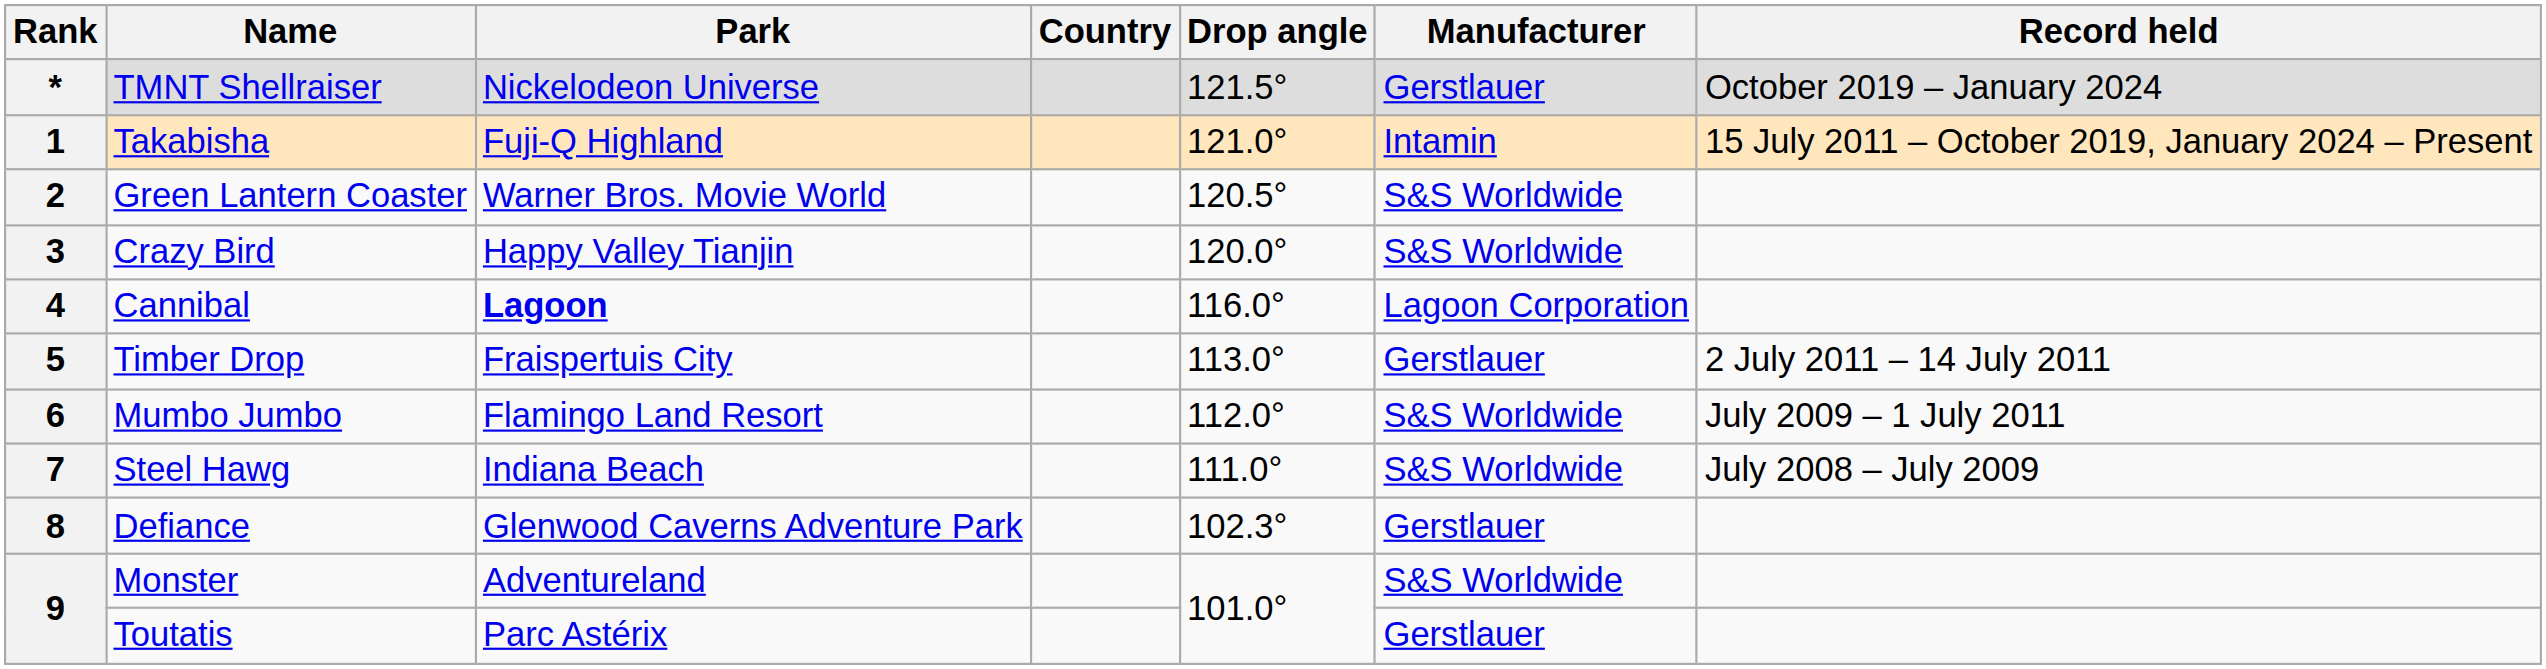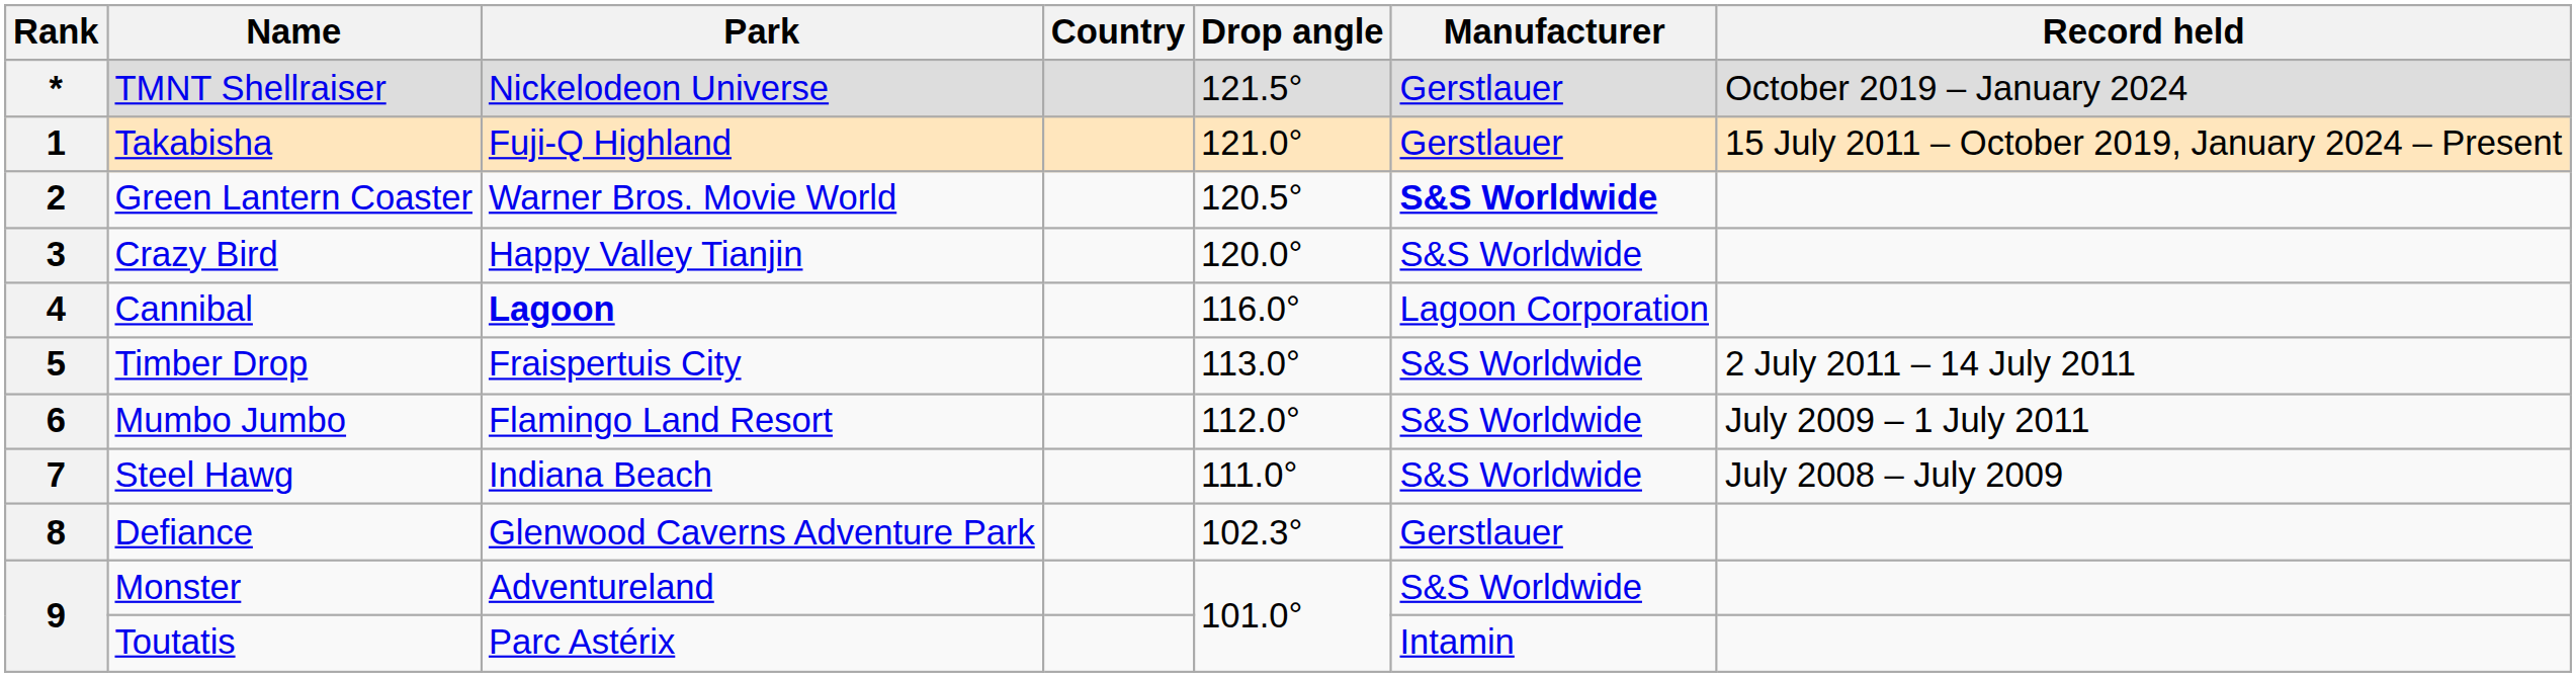 <table class="wikitable sortable">
 <tr>
 <th data-sort-type="number" scope="col">Rank</th>
 <th scope="col">Name</th>
 <th scope="col">Park</th>
 <th scope="col">Country</th>
 <th scope="col">Drop angle</th>
 <th scope="col">Manufacturer</th>
 <th scope="col">Record held</th>
 </tr>
 <tr style="background-color: #DDDDDD">
 <th data-sort-value="6.5">*</th>
 <td><a href='#'>TMNT Shellraiser</a></td>
 <td><a href='#'>Nickelodeon Universe</a></td>
 <td></td>
 <td>121.5°</td>
 <td><a href='#'>Gerstlauer</a></td>
 <td data-sort-value="2019–10">October 2019 – January 2024</td>
 </tr>
 <tr style="background-color: #FFE6BD">
 <th>1</th>
 <td><a href='#'>Takabisha</a></td>
 <td><a href='#'>Fuji-Q Highland</a></td>
 <td></td>
 <td>121.0°</td>
-<td><a href='#'>Intamin</a></td>
+<td><a href='#'>Gerstlauer</a></td>
 <td data-sort-value="2011–07-15">15 July 2011 – October 2019, January 2024 – Present</td>
 </tr>
 <tr>
 <th>2</th>
 <td><a href='#'>Green Lantern Coaster</a></td>
 <td><a href='#'>Warner Bros. Movie World</a></td>
 <td></td>
 <td>120.5°</td>
-<td><a href='#'>S&S Worldwide</a></td>
+<td><strong><a href='#'>S&S Worldwide</a></strong></td>
 <td></td>
 </tr>
 <tr>
 <th>3</th>
 <td><a href='#'>Crazy Bird</a></td>
 <td><a href='#'>Happy Valley Tianjin</a></td>
 <td></td>
 <td>120.0°</td>
 <td><a href='#'>S&S Worldwide</a></td>
 <td></td>
 </tr>
 <tr>
 <th>4</th>
 <td><a href='#'>Cannibal</a></td>
 <td><strong><a href='#'>Lagoon</a></strong></td>
 <td></td>
 <td>116.0°</td>
 <td><a href='#'>Lagoon Corporation</a></td>
 <td></td>
 </tr>
 <tr>
 <th>5</th>
 <td><a href='#'>Timber Drop</a></td>
 <td><a href='#'>Fraispertuis City</a></td>
 <td></td>
 <td>113.0°</td>
-<td><a href='#'>Gerstlauer</a></td>
+<td><a href='#'>S&S Worldwide</a></td>
 <td data-sort-value="2011–07-02">2 July 2011 – 14 July 2011</td>
 </tr>
 <tr>
 <th>6</th>
 <td><a href='#'>Mumbo Jumbo</a></td>
 <td><a href='#'>Flamingo Land Resort</a></td>
 <td></td>
 <td>112.0°</td>
 <td><a href='#'>S&S Worldwide</a></td>
 <td data-sort-value="2009–07">July 2009 – 1 July 2011</td>
 </tr>
 <tr>
 <th>7</th>
 <td><a href='#'>Steel Hawg</a></td>
 <td><a href='#'>Indiana Beach</a></td>
 <td></td>
 <td>111.0°</td>
 <td><a href='#'>S&S Worldwide</a></td>
 <td data-sort-value="2008–07">July 2008 – July 2009</td>
 </tr>
 <tr>
 <th>8</th>
 <td><a href='#'>Defiance</a></td>
 <td><a href='#'>Glenwood Caverns Adventure Park</a></td>
 <td></td>
 <td>102.3°</td>
 <td><a href='#'>Gerstlauer</a></td>
 <td></td>
 </tr>
 <tr>
 <th rowspan="2">9</th>
 <td><a href='#'>Monster</a></td>
 <td><a href='#'>Adventureland</a></td>
 <td></td>
 <td rowspan="2">101.0°</td>
 <td><a href='#'>S&S Worldwide</a></td>
 <td></td>
 </tr>
 <tr>
 <td><a href='#'>Toutatis</a></td>
 <td><a href='#'>Parc Astérix</a></td>
 <td></td>
-<td><a href='#'>Gerstlauer</a></td>
+<td><a href='#'>Intamin</a></td>
 <td></td>
 </tr>
 </table>
